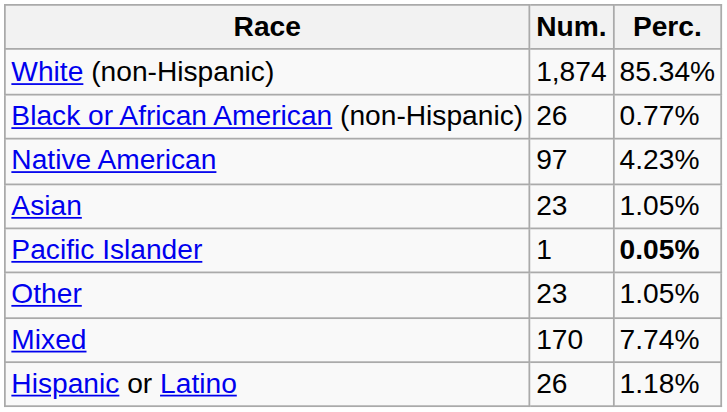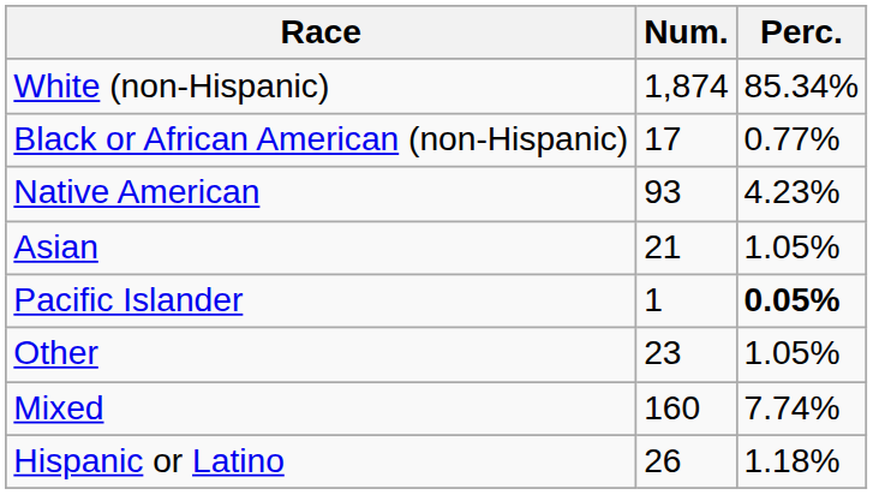 <table class="wikitable">
 <tr>
 <th>Race</th>
 <th>Num.</th>
 <th>Perc.</th>
 </tr>
 <tr>
 <td><a href='#'>White</a> (non-Hispanic)</td>
 <td>1,874</td>
 <td>85.34%</td>
 </tr>
 <tr>
 <td><a href='#'>Black or African American</a> (non-Hispanic)</td>
-<td>26</td>
+<td>17</td>
 <td>0.77%</td>
 </tr>
 <tr>
 <td><a href='#'>Native American</a></td>
-<td>97</td>
+<td>93</td>
 <td>4.23%</td>
 </tr>
 <tr>
 <td><a href='#'>Asian</a></td>
-<td>23</td>
+<td>21</td>
 <td>1.05%</td>
 </tr>
 <tr>
 <td><a href='#'>Pacific Islander</a></td>
 <td>1</td>
 <td><strong>0.05%</strong></td>
 </tr>
 <tr>
 <td><a href='#'>Other</a></td>
 <td>23</td>
 <td>1.05%</td>
 </tr>
 <tr>
 <td><a href='#'>Mixed</a></td>
-<td>170</td>
+<td>160</td>
 <td>7.74%</td>
 </tr>
 <tr>
 <td><a href='#'>Hispanic</a> or <a href='#'>Latino</a></td>
 <td>26</td>
 <td>1.18%</td>
 </tr>
 </table>
